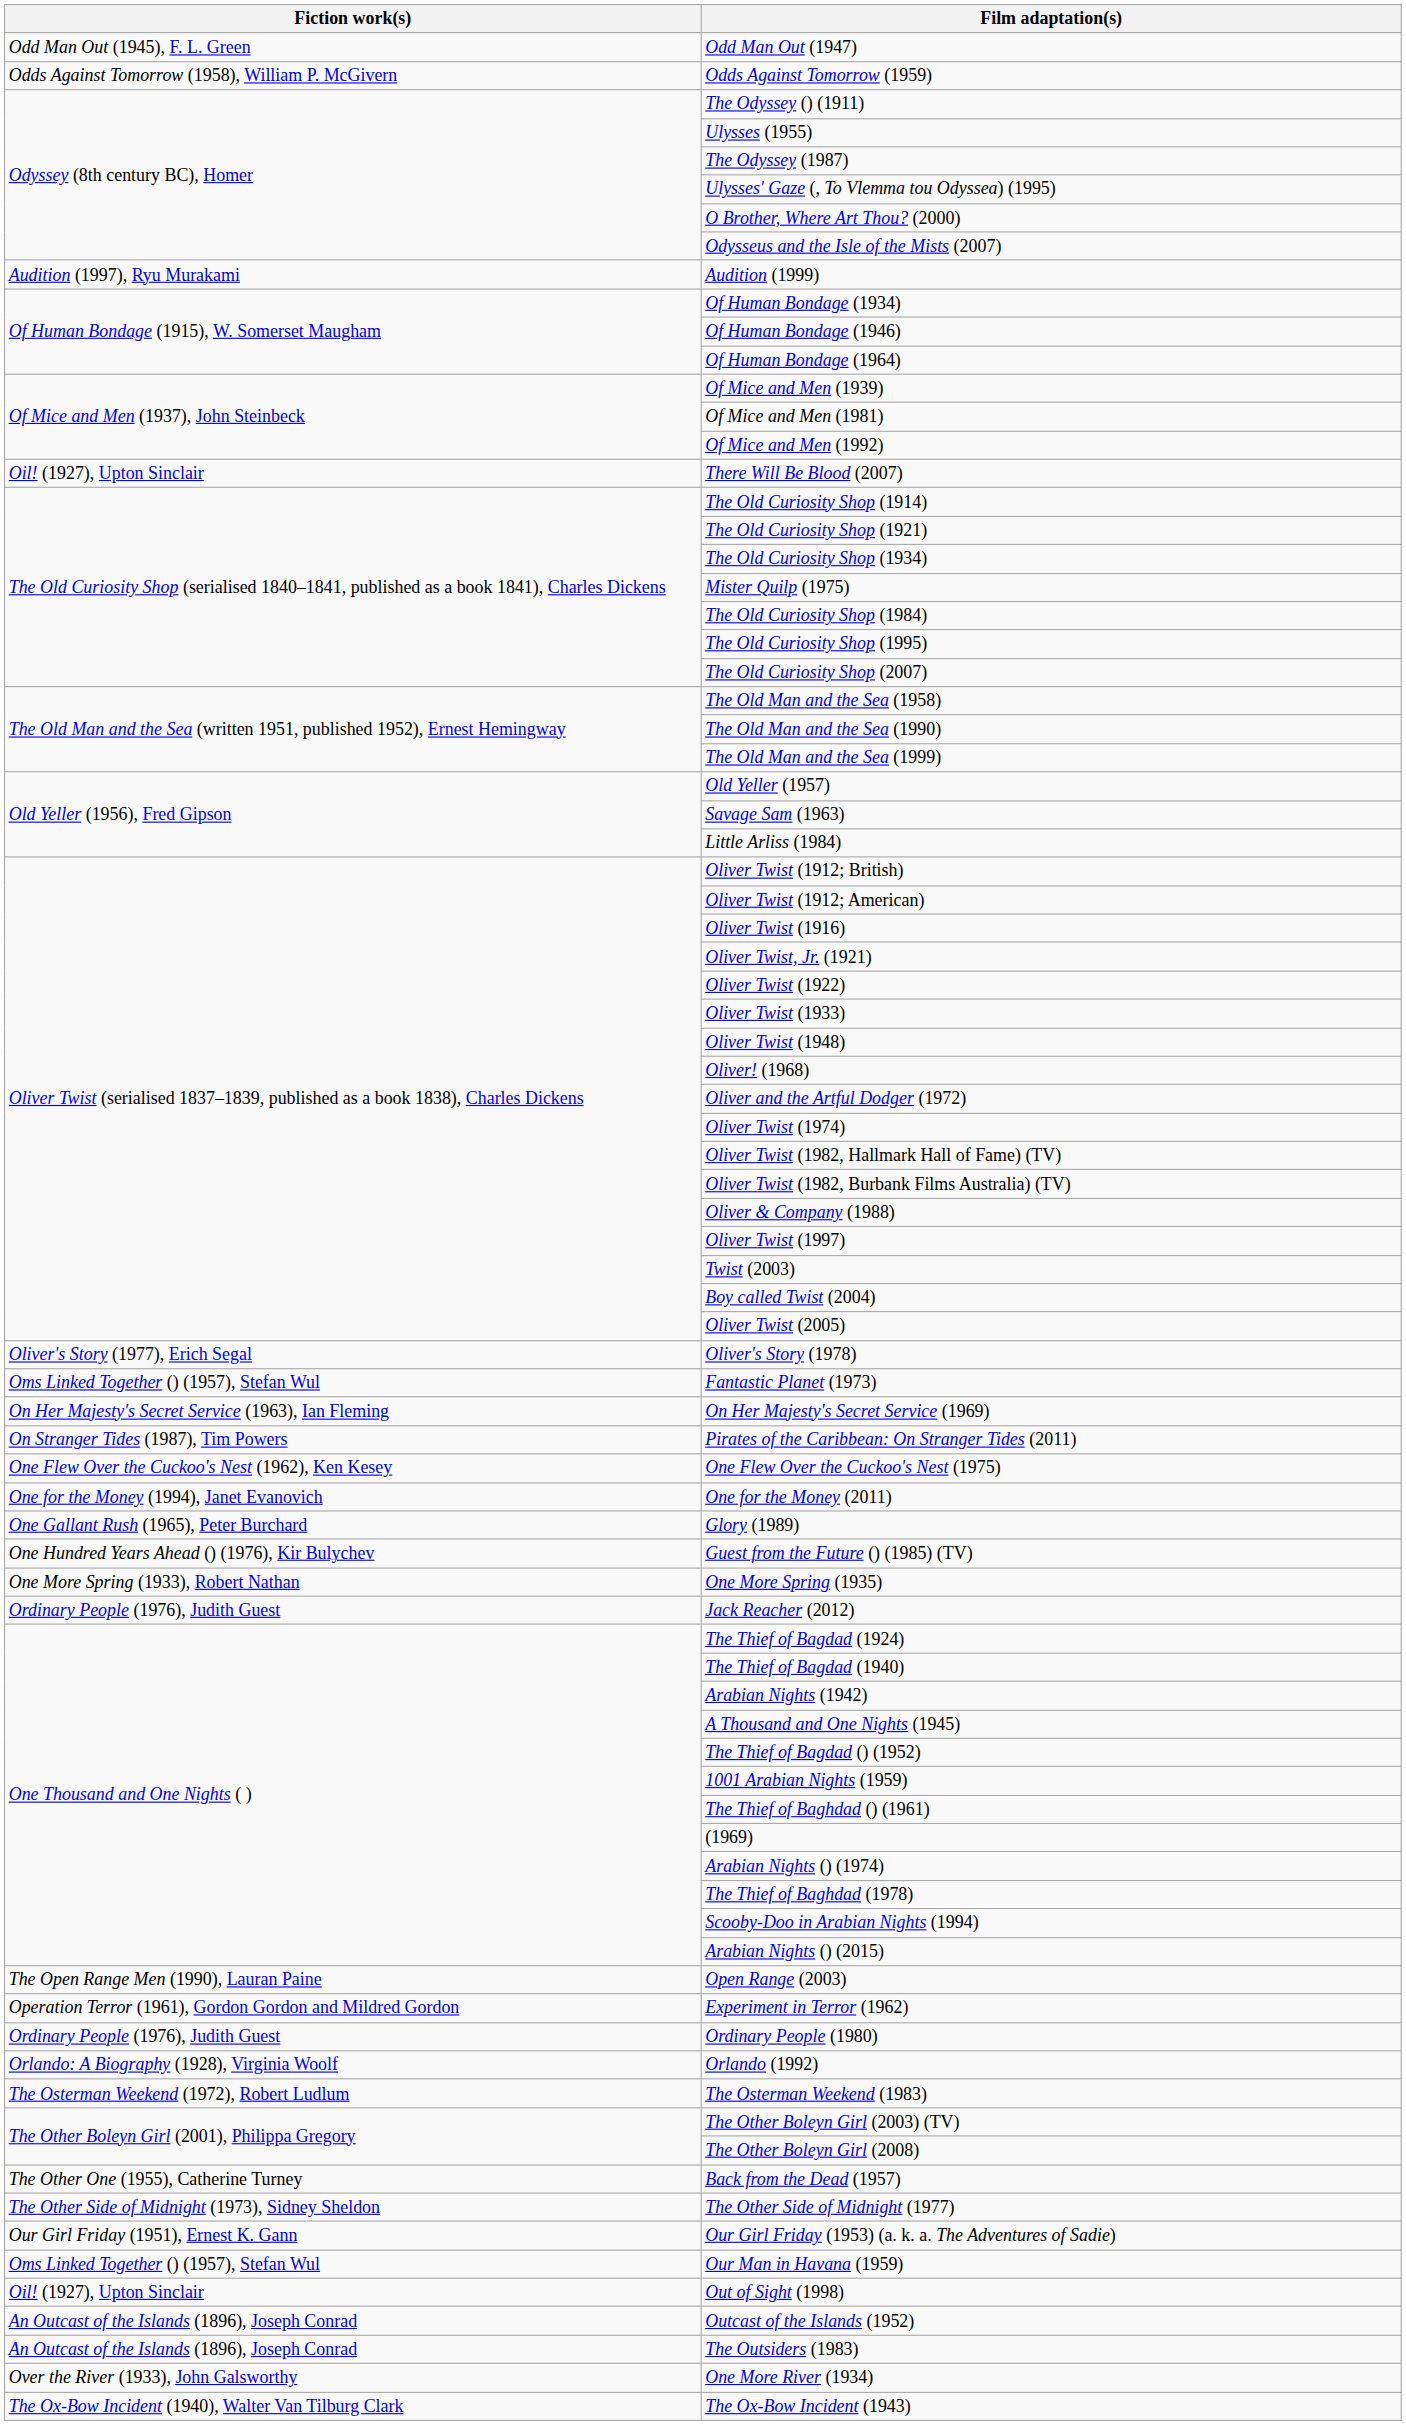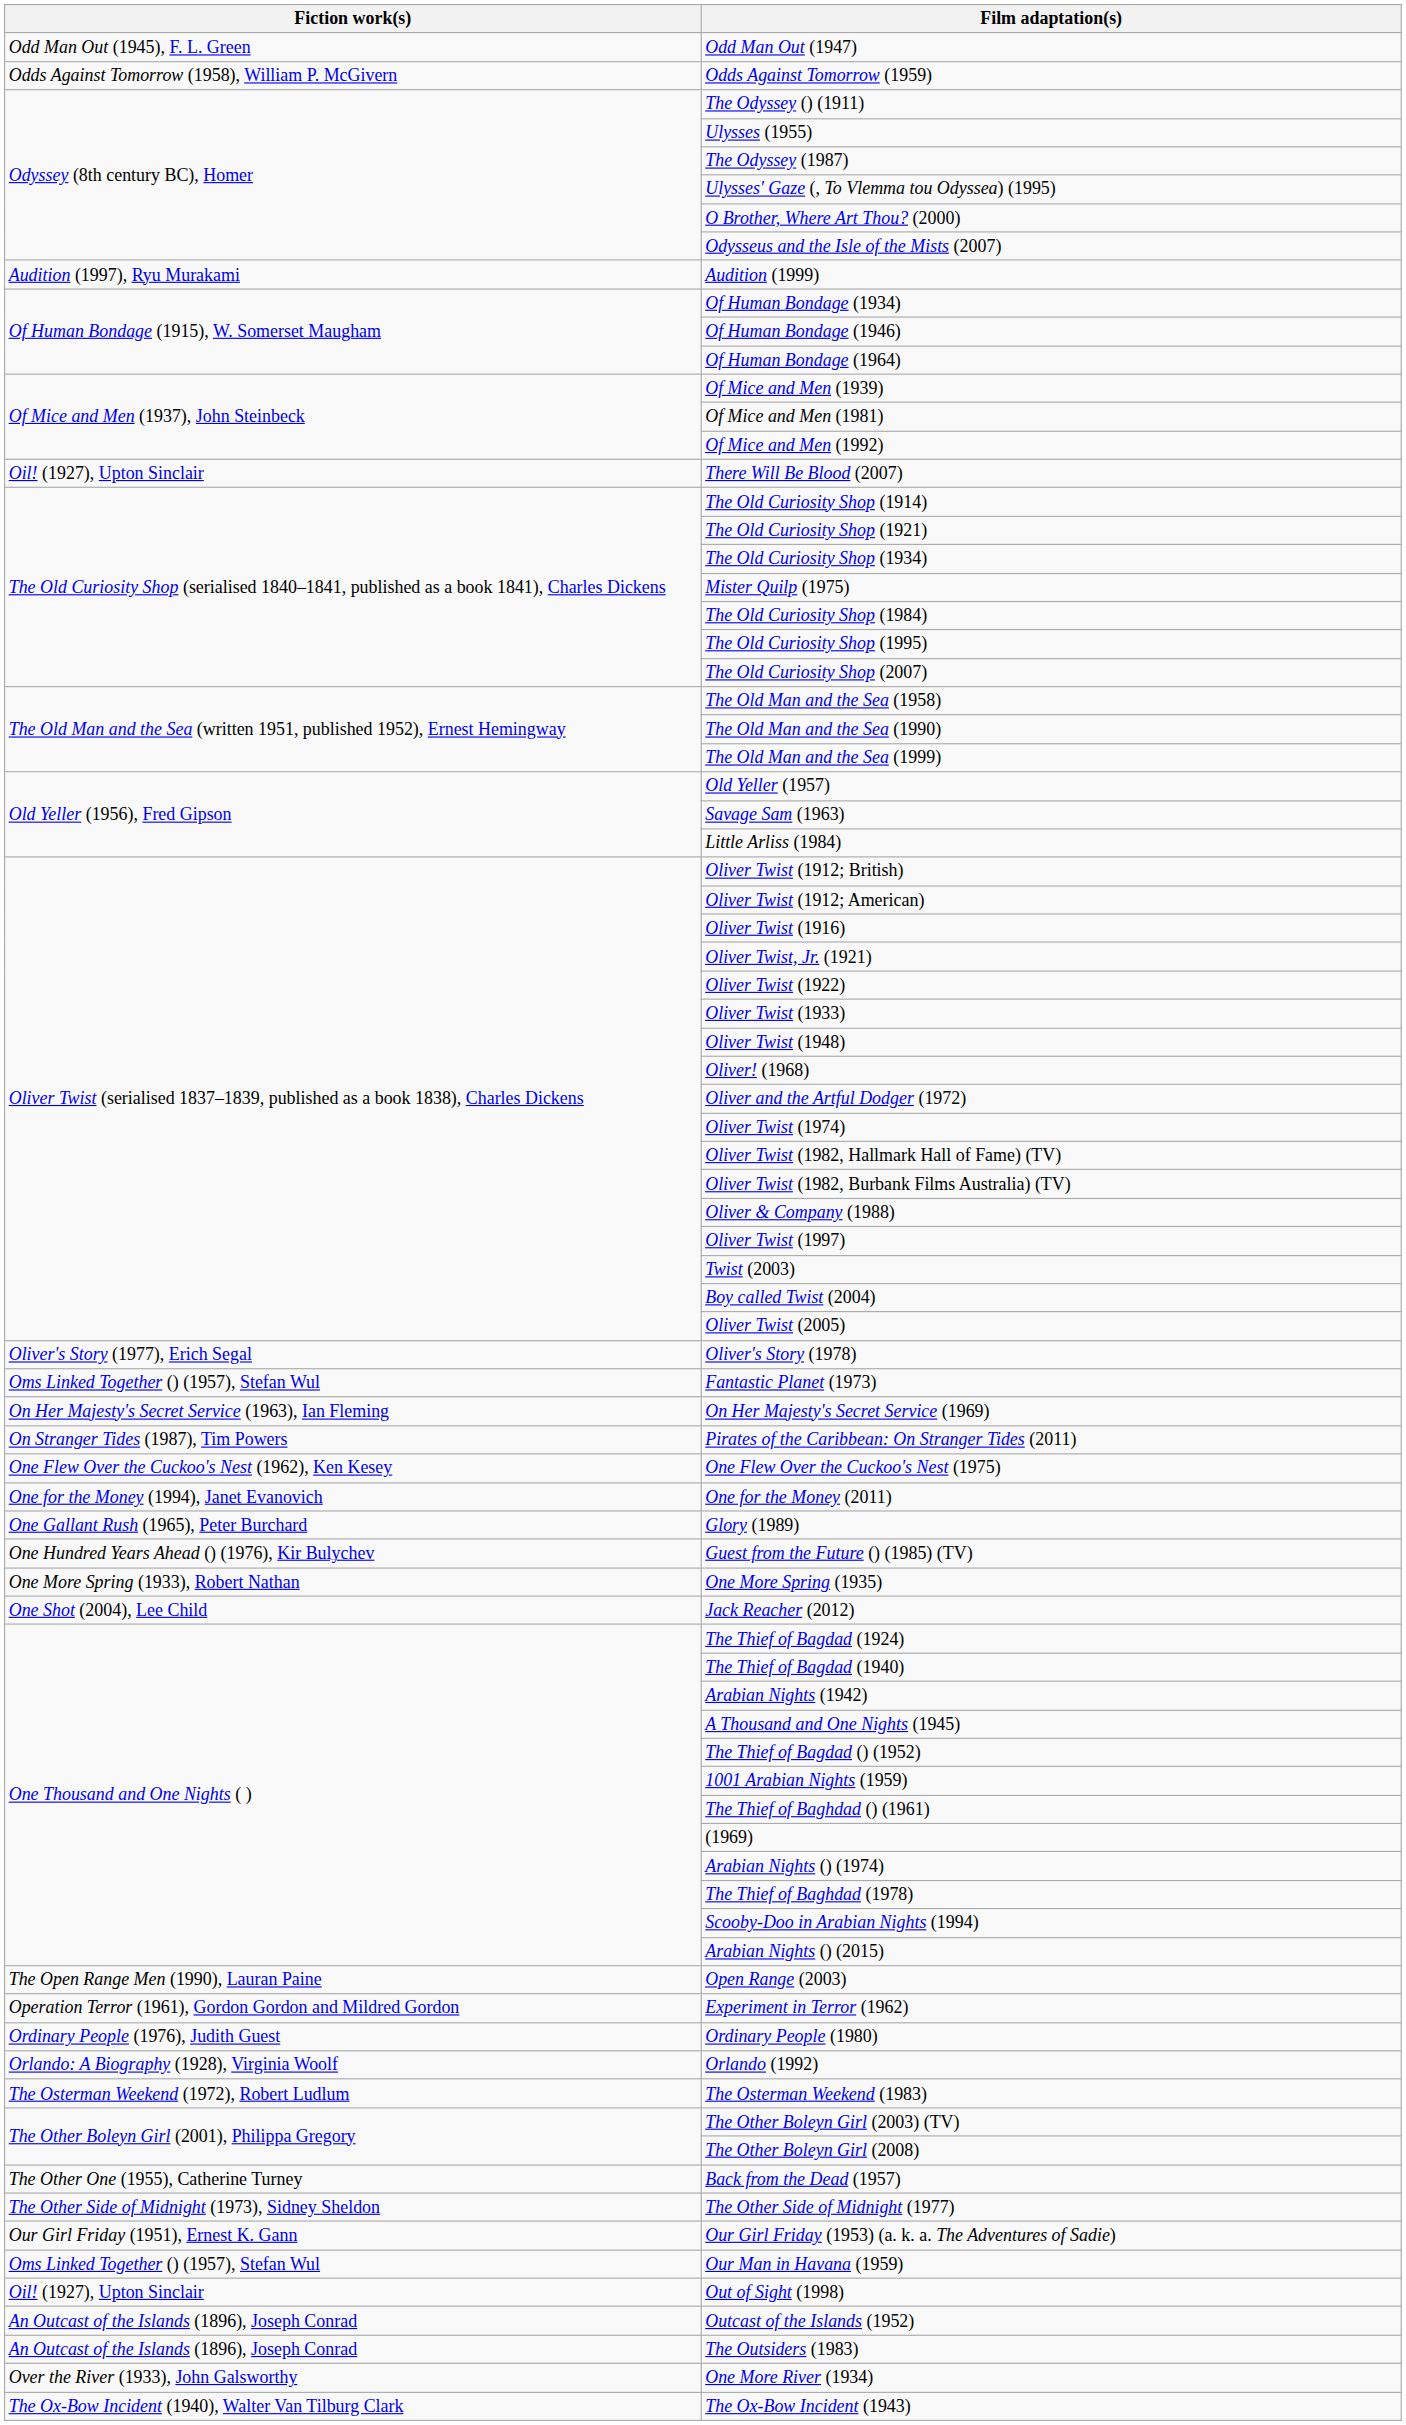 <table class="wikitable">
 <tr>
 <th width="800">Fiction work(s)</th>
 <th width="800">Film adaptation(s)</th>
 </tr>
 <tr>
 <td><em>Odd Man Out</em> (1945), <a href='#'>F. L. Green</a></td>
 <td><em><a href='#'>Odd Man Out</a></em> (1947)</td>
 </tr>
 <tr>
 <td><em>Odds Against Tomorrow</em> (1958), <a href='#'>William P. McGivern</a></td>
 <td><em><a href='#'>Odds Against Tomorrow</a></em> (1959)</td>
 </tr>
 <tr>
 <td rowspan="6"><em><a href='#'>Odyssey</a></em> (8th century BC), <a href='#'>Homer</a></td>
 <td><em><a href='#'>The Odyssey</a></em> () (1911)</td>
 </tr>
 <tr>
 <td><em><a href='#'>Ulysses</a></em> (1955)</td>
 </tr>
 <tr>
 <td><em><a href='#'>The Odyssey</a></em> (1987)</td>
 </tr>
 <tr>
 <td><em><a href='#'>Ulysses' Gaze</a></em> (, <em>To Vlemma tou Odyssea</em>) (1995)</td>
 </tr>
 <tr>
 <td><em><a href='#'>O Brother, Where Art Thou?</a></em> (2000)</td>
 </tr>
 <tr>
 <td><em><a href='#'>Odysseus and the Isle of the Mists</a></em> (2007)</td>
 </tr>
 <tr>
 <td><em><a href='#'>Audition</a></em> (1997), <a href='#'>Ryu Murakami</a></td>
 <td><em><a href='#'>Audition</a></em> (1999)</td>
 </tr>
 <tr>
 <td rowspan="3"><em><a href='#'>Of Human Bondage</a></em> (1915), <a href='#'>W. Somerset Maugham</a></td>
 <td><em><a href='#'>Of Human Bondage</a></em> (1934)</td>
 </tr>
 <tr>
 <td><em><a href='#'>Of Human Bondage</a></em> (1946)</td>
 </tr>
 <tr>
 <td><em><a href='#'>Of Human Bondage</a></em> (1964)</td>
 </tr>
 <tr>
 <td rowspan="3"><em><a href='#'>Of Mice and Men</a></em> (1937), <a href='#'>John Steinbeck</a></td>
 <td><em><a href='#'>Of Mice and Men</a></em> (1939)</td>
 </tr>
 <tr>
 <td><em>Of Mice and Men</em> (1981)</td>
 </tr>
 <tr>
 <td><em><a href='#'>Of Mice and Men</a></em> (1992)</td>
 </tr>
 <tr>
 <td><em><a href='#'>Oil!</a></em> (1927), <a href='#'>Upton Sinclair</a></td>
 <td><em><a href='#'>There Will Be Blood</a></em> (2007)</td>
 </tr>
 <tr>
 <td rowspan="7"><em><a href='#'>The Old Curiosity Shop</a></em> (serialised 1840–1841, published as a book 1841), <a href='#'>Charles Dickens</a></td>
 <td><em><a href='#'>The Old Curiosity Shop</a></em> (1914)</td>
 </tr>
 <tr>
 <td><em><a href='#'>The Old Curiosity Shop</a></em> (1921)</td>
 </tr>
 <tr>
 <td><em><a href='#'>The Old Curiosity Shop</a></em> (1934)</td>
 </tr>
 <tr>
 <td><em><a href='#'>Mister Quilp</a></em> (1975)</td>
 </tr>
 <tr>
 <td><em><a href='#'>The Old Curiosity Shop</a></em> (1984)</td>
 </tr>
 <tr>
 <td><em><a href='#'>The Old Curiosity Shop</a></em> (1995)</td>
 </tr>
 <tr>
 <td><em><a href='#'>The Old Curiosity Shop</a></em> (2007)</td>
 </tr>
 <tr>
 <td rowspan="3"><em><a href='#'>The Old Man and the Sea</a></em> (written 1951, published 1952), <a href='#'>Ernest Hemingway</a></td>
 <td><em><a href='#'>The Old Man and the Sea</a></em> (1958)</td>
 </tr>
 <tr>
 <td><em><a href='#'>The Old Man and the Sea</a></em> (1990)</td>
 </tr>
 <tr>
 <td><em><a href='#'>The Old Man and the Sea</a></em> (1999)</td>
 </tr>
 <tr>
 <td rowspan="3"><em><a href='#'>Old Yeller</a></em> (1956), <a href='#'>Fred Gipson</a></td>
 <td><em><a href='#'>Old Yeller</a></em> (1957)</td>
 </tr>
 <tr>
 <td><em><a href='#'>Savage Sam</a></em> (1963)</td>
 </tr>
 <tr>
 <td><em>Little Arliss</em> (1984)</td>
 </tr>
 <tr>
 <td rowspan="17"><em><a href='#'>Oliver Twist</a></em> (serialised 1837–1839, published as a book 1838), <a href='#'>Charles Dickens</a></td>
 <td><em><a href='#'>Oliver Twist</a></em> (1912; British)</td>
 </tr>
 <tr>
 <td><em><a href='#'>Oliver Twist</a></em> (1912; American)</td>
 </tr>
 <tr>
 <td><em><a href='#'>Oliver Twist</a></em> (1916)</td>
 </tr>
 <tr>
 <td><em><a href='#'>Oliver Twist, Jr.</a></em> (1921)</td>
 </tr>
 <tr>
 <td><em><a href='#'>Oliver Twist</a></em> (1922)</td>
 </tr>
 <tr>
 <td><em><a href='#'>Oliver Twist</a></em> (1933)</td>
 </tr>
 <tr>
 <td><em><a href='#'>Oliver Twist</a></em> (1948)</td>
 </tr>
 <tr>
 <td><em><a href='#'>Oliver!</a></em> (1968)</td>
 </tr>
 <tr>
 <td><em><a href='#'>Oliver and the Artful Dodger</a></em> (1972)</td>
 </tr>
 <tr>
 <td><em><a href='#'>Oliver Twist</a></em> (1974)</td>
 </tr>
 <tr>
 <td><em><a href='#'>Oliver Twist</a></em> (1982, Hallmark Hall of Fame) (TV)</td>
 </tr>
 <tr>
 <td><em><a href='#'>Oliver Twist</a></em> (1982, Burbank Films Australia) (TV)</td>
 </tr>
 <tr>
 <td><em><a href='#'>Oliver & Company</a></em> (1988)</td>
 </tr>
 <tr>
 <td><em><a href='#'>Oliver Twist</a></em> (1997)</td>
 </tr>
 <tr>
 <td><em><a href='#'>Twist</a></em> (2003)</td>
 </tr>
 <tr>
 <td><em><a href='#'>Boy called Twist</a></em> (2004)</td>
 </tr>
 <tr>
 <td><em><a href='#'>Oliver Twist</a></em> (2005)</td>
 </tr>
 <tr>
 <td><em><a href='#'>Oliver's Story</a></em> (1977), <a href='#'>Erich Segal</a></td>
 <td><em><a href='#'>Oliver's Story</a></em> (1978)</td>
 </tr>
 <tr>
 <td><em><a href='#'>Oms Linked Together</a></em> () (1957), <a href='#'>Stefan Wul</a></td>
 <td><em><a href='#'>Fantastic Planet</a></em> (1973)</td>
 </tr>
 <tr>
 <td><em><a href='#'>On Her Majesty's Secret Service</a></em> (1963), <a href='#'>Ian Fleming</a></td>
 <td><em><a href='#'>On Her Majesty's Secret Service</a></em> (1969)</td>
 </tr>
 <tr>
 <td><em><a href='#'>On Stranger Tides</a></em> (1987), <a href='#'>Tim Powers</a></td>
 <td><em><a href='#'>Pirates of the Caribbean: On Stranger Tides</a></em> (2011)</td>
 </tr>
 <tr>
 <td><em><a href='#'>One Flew Over the Cuckoo's Nest</a></em> (1962), <a href='#'>Ken Kesey</a></td>
 <td><em><a href='#'>One Flew Over the Cuckoo's Nest</a></em> (1975)</td>
 </tr>
 <tr>
 <td><em><a href='#'>One for the Money</a></em> (1994), <a href='#'>Janet Evanovich</a></td>
 <td><em><a href='#'>One for the Money</a></em> (2011)</td>
 </tr>
 <tr>
 <td><em><a href='#'>One Gallant Rush</a></em> (1965), <a href='#'>Peter Burchard</a></td>
 <td><em><a href='#'>Glory</a></em> (1989)</td>
 </tr>
 <tr>
 <td><em>One Hundred Years Ahead</em> () (1976), <a href='#'>Kir Bulychev</a></td>
 <td><em><a href='#'>Guest from the Future</a></em> () (1985) (TV)</td>
 </tr>
 <tr>
 <td><em>One More Spring</em> (1933), <a href='#'>Robert Nathan</a></td>
 <td><em><a href='#'>One More Spring</a></em> (1935)</td>
 </tr>
 <tr>
-<td><em><a href='#'>Ordinary People</a></em> (1976), <a href='#'>Judith Guest</a></td>
+<td><em><a href='#'>One Shot</a></em> (2004), <a href='#'>Lee Child</a></td>
 <td><em><a href='#'>Jack Reacher</a></em> (2012)</td>
 </tr>
 <tr>
 <td rowspan="12"><em><a href='#'>One Thousand and One Nights</a></em> ( )</td>
 <td><em><a href='#'>The Thief of Bagdad</a></em> (1924)</td>
 </tr>
 <tr>
 <td><em><a href='#'>The Thief of Bagdad</a></em> (1940)</td>
 </tr>
 <tr>
 <td><em><a href='#'>Arabian Nights</a></em> (1942)</td>
 </tr>
 <tr>
 <td><em><a href='#'>A Thousand and One Nights</a></em> (1945)</td>
 </tr>
 <tr>
 <td><em><a href='#'>The Thief of Bagdad</a></em> () (1952)</td>
 </tr>
 <tr>
 <td><em><a href='#'>1001 Arabian Nights</a></em> (1959)</td>
 </tr>
 <tr>
 <td><em><a href='#'>The Thief of Baghdad</a></em> () (1961)</td>
 </tr>
 <tr>
 <td> (1969)</td>
 </tr>
 <tr>
 <td><em><a href='#'>Arabian Nights</a></em> () (1974)</td>
 </tr>
 <tr>
 <td><em><a href='#'>The Thief of Baghdad</a></em> (1978)</td>
 </tr>
 <tr>
 <td><em><a href='#'>Scooby-Doo in Arabian Nights</a></em> (1994)</td>
 </tr>
 <tr>
 <td><em><a href='#'>Arabian Nights</a></em> () (2015)</td>
 </tr>
 <tr>
 <td><em>The Open Range Men</em> (1990), <a href='#'>Lauran Paine</a></td>
 <td><em><a href='#'>Open Range</a></em> (2003)</td>
 </tr>
 <tr>
 <td><em>Operation Terror</em> (1961), <a href='#'>Gordon Gordon and Mildred Gordon</a></td>
 <td><em><a href='#'>Experiment in Terror</a></em> (1962)</td>
 </tr>
 <tr>
 <td><em><a href='#'>Ordinary People</a></em> (1976), <a href='#'>Judith Guest</a></td>
 <td><em><a href='#'>Ordinary People</a></em> (1980)</td>
 </tr>
 <tr>
 <td><em><a href='#'>Orlando: A Biography</a></em> (1928), <a href='#'>Virginia Woolf</a></td>
 <td><em><a href='#'>Orlando</a></em> (1992)</td>
 </tr>
 <tr>
 <td><em><a href='#'>The Osterman Weekend</a></em> (1972), <a href='#'>Robert Ludlum</a></td>
 <td><em><a href='#'>The Osterman Weekend</a></em> (1983)</td>
 </tr>
 <tr>
 <td rowspan="2"><em><a href='#'>The Other Boleyn Girl</a></em> (2001), <a href='#'>Philippa Gregory</a></td>
 <td><em><a href='#'>The Other Boleyn Girl</a></em> (2003) (TV)</td>
 </tr>
 <tr>
 <td><em><a href='#'>The Other Boleyn Girl</a></em> (2008)</td>
 </tr>
 <tr>
 <td><em>The Other One</em> (1955), Catherine Turney</td>
 <td><em><a href='#'>Back from the Dead</a></em> (1957)</td>
 </tr>
 <tr>
 <td><em><a href='#'>The Other Side of Midnight</a></em> (1973), <a href='#'>Sidney Sheldon</a></td>
 <td><em><a href='#'>The Other Side of Midnight</a></em> (1977)</td>
 </tr>
 <tr>
 <td><em>Our Girl Friday</em> (1951), <a href='#'>Ernest K. Gann</a></td>
 <td><em><a href='#'>Our Girl Friday</a></em> (1953) (a. k. a. <em>The Adventures of Sadie</em>)</td>
 </tr>
 <tr>
 <td><em><a href='#'>Oms Linked Together</a></em> () (1957), <a href='#'>Stefan Wul</a></td>
 <td><em><a href='#'>Our Man in Havana</a></em> (1959)</td>
 </tr>
 <tr>
 <td><em><a href='#'>Oil!</a></em> (1927), <a href='#'>Upton Sinclair</a></td>
 <td><em><a href='#'>Out of Sight</a></em> (1998)</td>
 </tr>
 <tr>
 <td><em><a href='#'>An Outcast of the Islands</a></em> (1896), <a href='#'>Joseph Conrad</a></td>
 <td><em><a href='#'>Outcast of the Islands</a></em> (1952)</td>
 </tr>
 <tr>
 <td><em><a href='#'>An Outcast of the Islands</a></em> (1896), <a href='#'>Joseph Conrad</a></td>
 <td><em><a href='#'>The Outsiders</a></em> (1983)</td>
 </tr>
 <tr>
 <td><em>Over the River</em> (1933), <a href='#'>John Galsworthy</a></td>
 <td><em><a href='#'>One More River</a></em> (1934)</td>
 </tr>
 <tr>
 <td><em><a href='#'>The Ox-Bow Incident</a></em> (1940), <a href='#'>Walter Van Tilburg Clark</a></td>
 <td><em><a href='#'>The Ox-Bow Incident</a></em> (1943)</td>
 </tr>
 </table>
